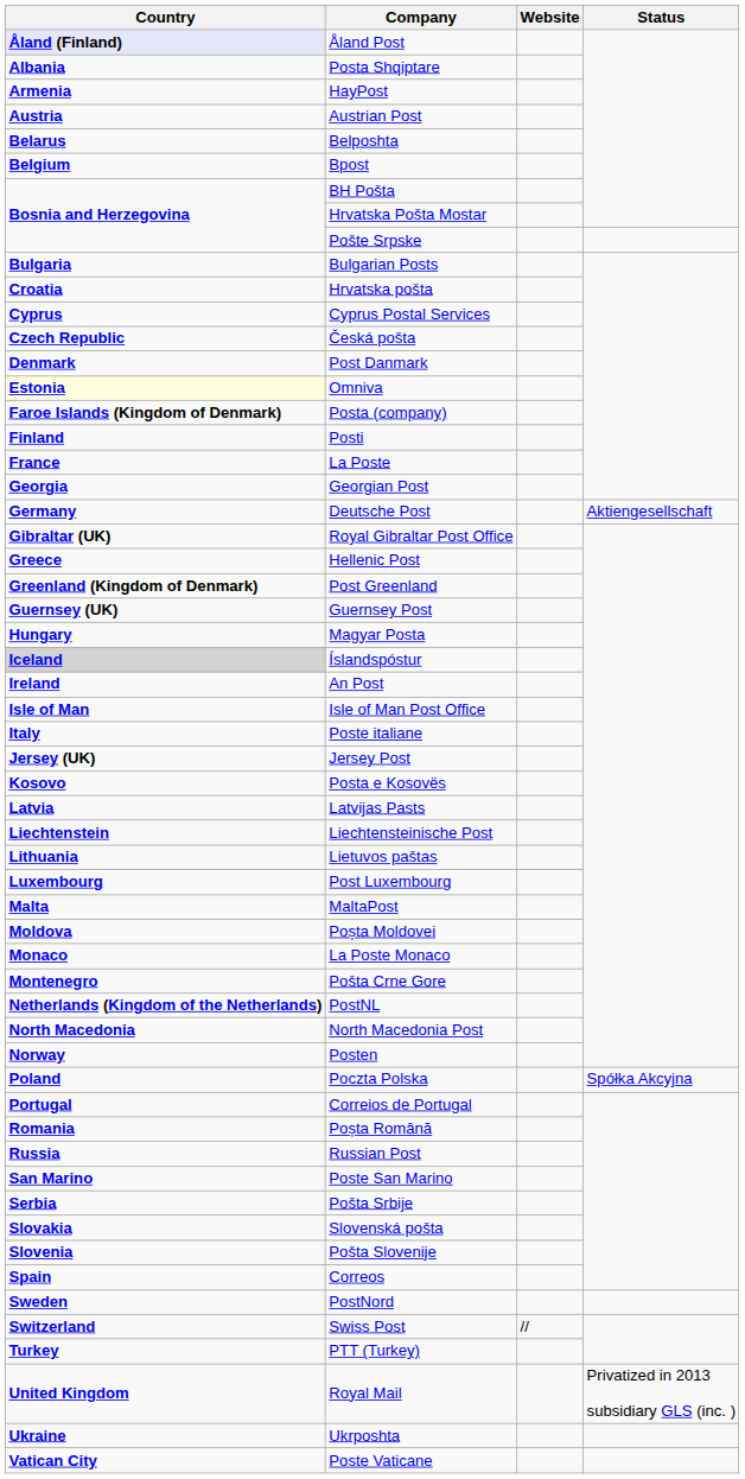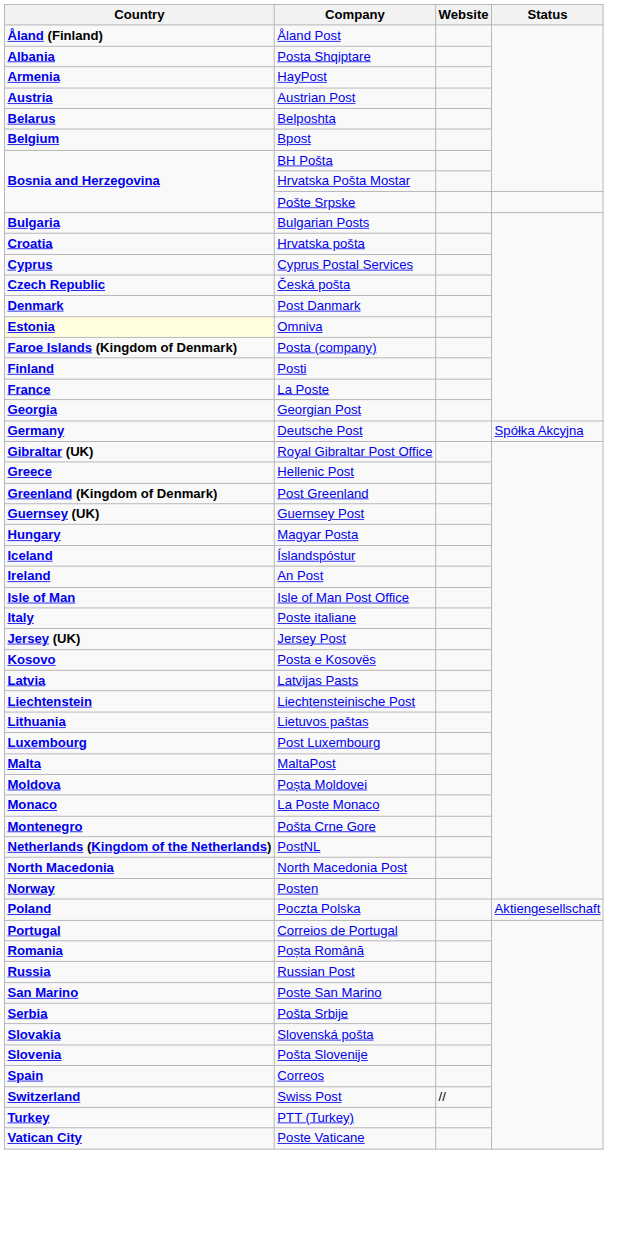 <table class="wikitable">
 <tr>
 <th>Country</th>
 <th>Company</th>
 <th>Website</th>
 <th>Status</th>
 </tr>
 <tr>
-<td style="background: lavender;"><strong><a href='#'>Åland</a> (Finland)</strong></td>
+<td><strong><a href='#'>Åland</a> (Finland)</strong></td>
 <td><a href='#'>Åland Post</a></td>
 <td></td>
 </tr>
 <tr>
 <td><strong><a href='#'>Albania</a></strong></td>
 <td><a href='#'>Posta Shqiptare</a></td>
 <td></td>
 </tr>
 <tr>
 <td><strong><a href='#'>Armenia</a></strong></td>
 <td><a href='#'>HayPost</a></td>
 <td></td>
 </tr>
 <tr>
 <td><strong><a href='#'>Austria</a></strong></td>
 <td><a href='#'>Austrian Post</a></td>
 <td></td>
 </tr>
 <tr>
 <td><strong><a href='#'>Belarus</a></strong></td>
 <td><a href='#'>Belposhta</a></td>
 <td></td>
 </tr>
 <tr>
 <td><strong><a href='#'>Belgium</a></strong></td>
 <td><a href='#'>Bpost</a></td>
 <td></td>
 </tr>
 <tr>
 <td rowspan=3><strong><a href='#'>Bosnia and Herzegovina</a></strong></td>
 <td><a href='#'>BH Pošta</a></td>
 <td></td>
 </tr>
 <tr>
 <td><a href='#'>Hrvatska Pošta Mostar</a></td>
 <td></td>
 </tr>
 <tr>
 <td><a href='#'>Pošte Srpske</a></td>
 <td></td>
 <td></td>
 </tr>
 <tr>
 <td><strong><a href='#'>Bulgaria</a></strong></td>
 <td><a href='#'>Bulgarian Posts</a></td>
 <td></td>
 </tr>
 <tr>
 <td><strong><a href='#'>Croatia</a></strong></td>
 <td><a href='#'>Hrvatska pošta</a></td>
 <td></td>
 </tr>
 <tr>
 <td><strong><a href='#'>Cyprus</a></strong></td>
 <td><a href='#'>Cyprus Postal Services</a></td>
 <td></td>
 </tr>
 <tr>
 <td><strong><a href='#'>Czech Republic</a></strong></td>
 <td><a href='#'>Česká pošta</a></td>
 <td></td>
 </tr>
 <tr>
 <td><strong><a href='#'>Denmark</a></strong></td>
 <td><a href='#'>Post Danmark</a></td>
 <td></td>
 </tr>
 <tr>
 <td style="background: lightyellow;"><strong><a href='#'>Estonia</a></strong></td>
 <td><a href='#'>Omniva</a></td>
 <td></td>
 </tr>
 <tr>
 <td><strong><a href='#'>Faroe Islands</a> (Kingdom of Denmark)</strong></td>
 <td><a href='#'>Posta (company)</a></td>
 <td></td>
 </tr>
 <tr>
 <td><strong><a href='#'>Finland</a></strong></td>
 <td><a href='#'>Posti</a></td>
 <td></td>
 </tr>
 <tr>
 <td><strong><a href='#'>France</a></strong></td>
 <td><a href='#'>La Poste</a></td>
 <td></td>
 </tr>
 <tr>
 <td><strong><a href='#'>Georgia</a></strong></td>
 <td><a href='#'>Georgian Post</a></td>
 <td></td>
 </tr>
 <tr>
 <td><strong><a href='#'>Germany</a></strong></td>
 <td><a href='#'>Deutsche Post</a></td>
 <td></td>
-<td><a href='#'>Aktiengesellschaft</a></td>
+<td><a href='#'>Spółka Akcyjna</a></td>
 </tr>
 <tr>
 <td><strong><a href='#'>Gibraltar</a> (UK)</strong></td>
 <td><a href='#'>Royal Gibraltar Post Office</a></td>
 <td></td>
 </tr>
 <tr>
 <td><strong><a href='#'>Greece</a></strong></td>
 <td><a href='#'>Hellenic Post</a></td>
 <td></td>
 </tr>
 <tr>
 <td><strong><a href='#'>Greenland</a> (Kingdom of Denmark)</strong></td>
 <td><a href='#'>Post Greenland</a></td>
 <td></td>
 </tr>
 <tr>
 <td><strong><a href='#'>Guernsey</a> (UK)</strong></td>
 <td><a href='#'>Guernsey Post</a></td>
 <td></td>
 </tr>
 <tr>
 <td><strong><a href='#'>Hungary</a></strong></td>
 <td><a href='#'>Magyar Posta</a></td>
 <td></td>
 </tr>
 <tr>
-<td style="background: lightgrey;"><strong><a href='#'>Iceland</a></strong></td>
+<td><strong><a href='#'>Iceland</a></strong></td>
 <td><a href='#'>Íslandspóstur</a></td>
 <td></td>
 </tr>
 <tr>
 <td><strong><a href='#'>Ireland</a></strong></td>
 <td><a href='#'>An Post</a></td>
 <td></td>
 </tr>
 <tr>
 <td><strong><a href='#'>Isle of Man</a></strong></td>
 <td><a href='#'>Isle of Man Post Office</a></td>
 <td></td>
 </tr>
 <tr>
 <td><strong><a href='#'>Italy</a></strong></td>
 <td><a href='#'>Poste italiane</a></td>
 <td></td>
 </tr>
 <tr>
 <td><strong><a href='#'>Jersey</a> (UK)</strong></td>
 <td><a href='#'>Jersey Post</a></td>
 <td></td>
 </tr>
 <tr>
 <td><strong><a href='#'>Kosovo</a></strong></td>
 <td><a href='#'>Posta e Kosovës</a></td>
 <td></td>
 </tr>
 <tr>
 <td><strong><a href='#'>Latvia</a></strong></td>
 <td><a href='#'>Latvijas Pasts</a></td>
 <td></td>
 </tr>
 <tr>
 <td><strong><a href='#'>Liechtenstein</a></strong></td>
 <td><a href='#'>Liechtensteinische Post</a></td>
 <td></td>
 </tr>
 <tr>
 <td><strong><a href='#'>Lithuania</a></strong></td>
 <td><a href='#'>Lietuvos paštas</a></td>
 <td></td>
 </tr>
 <tr>
 <td><strong><a href='#'>Luxembourg</a></strong></td>
 <td><a href='#'>Post Luxembourg</a></td>
 <td></td>
 </tr>
 <tr>
 <td><strong><a href='#'>Malta</a></strong></td>
 <td><a href='#'>MaltaPost</a></td>
 <td></td>
 </tr>
 <tr>
 <td><strong><a href='#'>Moldova</a></strong></td>
 <td><a href='#'>Poșta Moldovei</a></td>
 <td></td>
 </tr>
 <tr>
 <td><strong><a href='#'>Monaco</a></strong></td>
 <td><a href='#'>La Poste Monaco</a></td>
 <td></td>
 </tr>
 <tr>
 <td><strong><a href='#'>Montenegro</a></strong></td>
 <td><a href='#'>Pošta Crne Gore</a></td>
 <td></td>
 </tr>
 <tr>
 <td><strong><a href='#'>Netherlands</a> (<a href='#'>Kingdom of the Netherlands</a>)</strong></td>
 <td><a href='#'>PostNL</a></td>
 <td></td>
 </tr>
 <tr>
 <td><strong><a href='#'>North Macedonia</a></strong></td>
 <td><a href='#'>North Macedonia Post</a></td>
 <td></td>
 </tr>
 <tr>
 <td><strong><a href='#'>Norway</a></strong></td>
 <td><a href='#'>Posten</a></td>
 <td></td>
 </tr>
 <tr>
 <td><strong><a href='#'>Poland</a></strong></td>
 <td><a href='#'>Poczta Polska</a></td>
 <td></td>
-<td><a href='#'>Spółka Akcyjna</a></td>
+<td><a href='#'>Aktiengesellschaft</a></td>
 </tr>
 <tr>
 <td><strong><a href='#'>Portugal</a></strong></td>
 <td><a href='#'>Correios de Portugal</a></td>
 <td></td>
 </tr>
 <tr>
 <td><strong><a href='#'>Romania</a></strong></td>
 <td><a href='#'>Poșta Română</a></td>
 <td></td>
 </tr>
 <tr>
 <td><strong><a href='#'>Russia</a></strong></td>
 <td><a href='#'>Russian Post</a></td>
 <td></td>
 </tr>
 <tr>
 <td><strong><a href='#'>San Marino</a></strong></td>
 <td><a href='#'>Poste San Marino</a></td>
 <td></td>
 </tr>
 <tr>
 <td><strong><a href='#'>Serbia</a></strong></td>
 <td><a href='#'>Pošta Srbije</a></td>
 <td></td>
 </tr>
 <tr>
 <td><strong><a href='#'>Slovakia</a></strong></td>
 <td><a href='#'>Slovenská pošta</a></td>
 <td></td>
 </tr>
 <tr>
 <td><strong><a href='#'>Slovenia</a></strong></td>
 <td><a href='#'>Pošta Slovenije</a></td>
 <td></td>
 </tr>
 <tr>
 <td><strong><a href='#'>Spain</a></strong></td>
 <td><a href='#'>Correos</a></td>
 <td></td>
 </tr>
 <tr>
-<td><strong><a href='#'>Sweden</a></strong></td>
-<td><a href='#'>PostNord</a></td>
-<td></td>
-<td></td>
-</tr>
-<tr>
 <td><strong><a href='#'>Switzerland</a></strong></td>
 <td><a href='#'>Swiss Post</a></td>
 <td>//</td>
 </tr>
 <tr>
 <td><strong><a href='#'>Turkey</a></strong></td>
 <td><a href='#'>PTT (Turkey)</a></td>
 <td></td>
 </tr>
 <tr>
-<td><strong><a href='#'>United Kingdom</a></strong></td>
-<td><a href='#'>Royal Mail</a></td>
-<td></td>
-<td>Privatized in 2013 <br><br>subsidiary <a href='#'>GLS</a>  (inc. )</td>
-</tr>
-<tr>
-<td><strong><a href='#'>Ukraine</a></strong></td>
-<td><a href='#'>Ukrposhta</a></td>
-<td></td>
-<td></td>
-</tr>
-<tr>
 <td><strong><a href='#'>Vatican City</a></strong></td>
 <td><a href='#'>Poste Vaticane</a></td>
 <td></td>
 </tr>
 </table>
